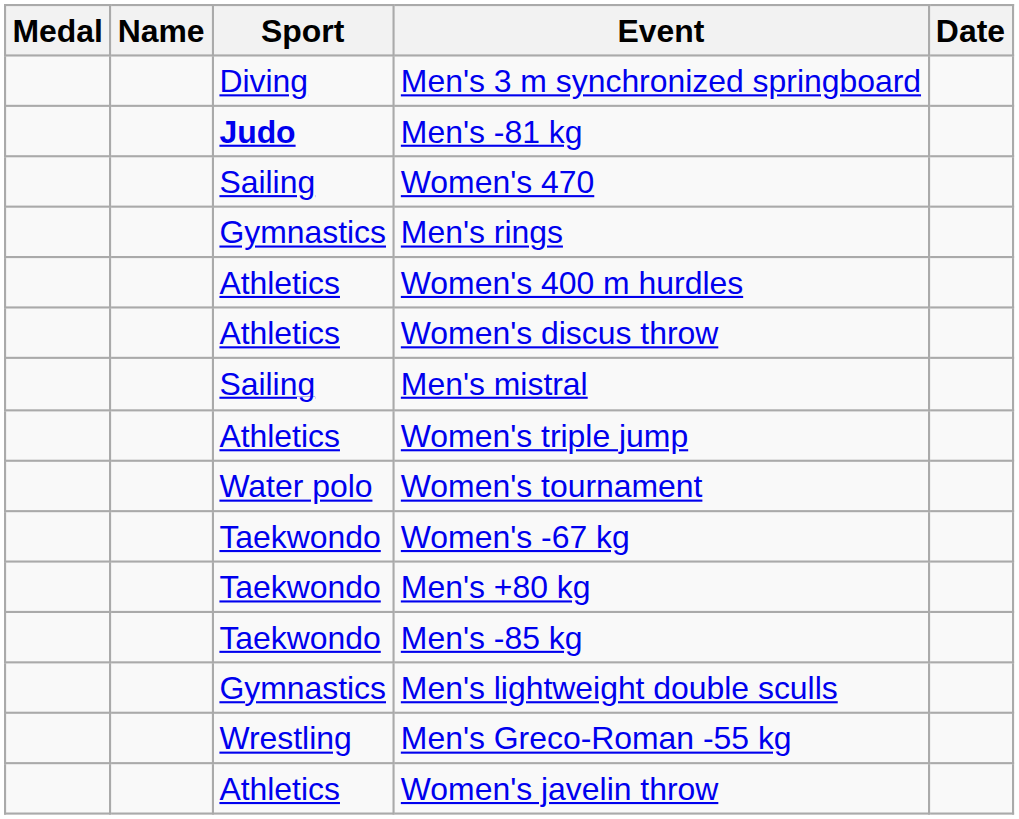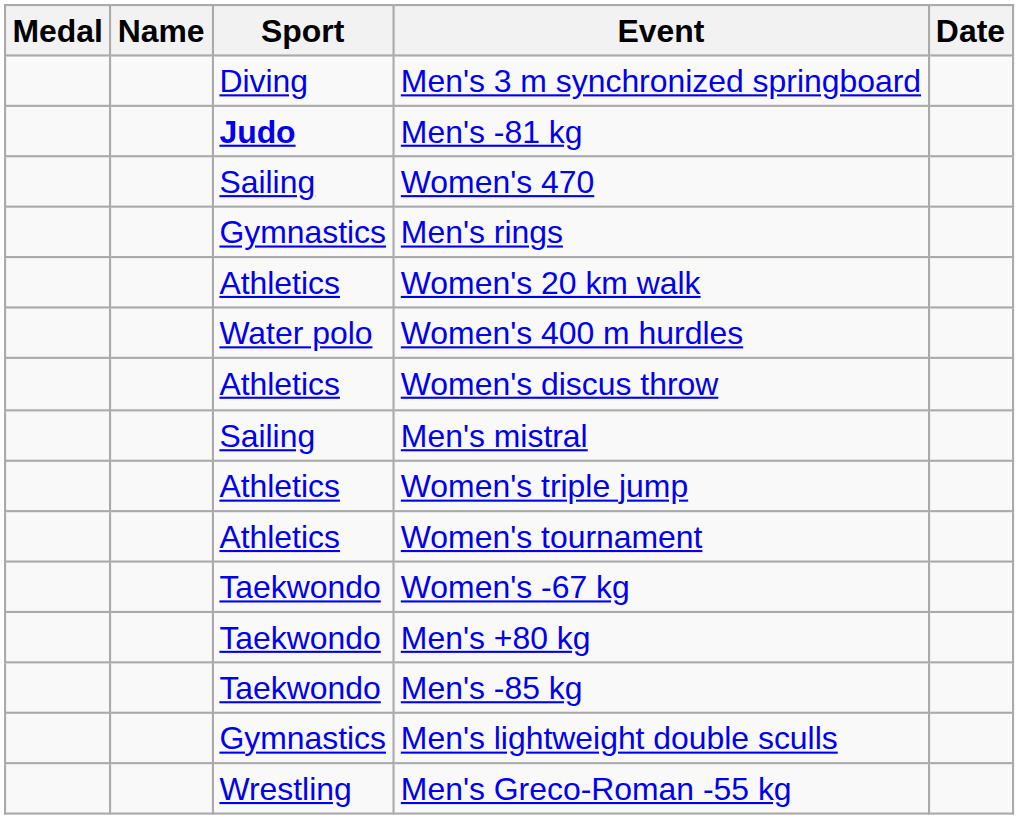 <table class="wikitable sortable" style="font-size:95%">
 <tr>
 <th>Medal</th>
 <th>Name</th>
 <th>Sport</th>
 <th>Event</th>
 <th>Date</th>
 </tr>
 <tr>
 <td></td>
 <td><br></td>
 <td><a href='#'>Diving</a></td>
 <td><a href='#'>Men's 3 m synchronized springboard</a></td>
 <td></td>
 </tr>
 <tr>
 <td></td>
 <td></td>
 <td><strong><a href='#'>Judo</a></strong></td>
 <td><a href='#'>Men's -81 kg</a></td>
 <td></td>
 </tr>
 <tr>
 <td></td>
 <td><br></td>
 <td><a href='#'>Sailing</a></td>
 <td><a href='#'>Women's 470</a></td>
 <td></td>
 </tr>
 <tr>
 <td></td>
 <td></td>
 <td><a href='#'>Gymnastics</a></td>
 <td><a href='#'>Men's rings</a></td>
 <td></td>
 </tr>
 <tr>
 <td></td>
 <td></td>
 <td><a href='#'>Athletics</a></td>
+<td><a href='#'>Women's 20 km walk</a></td>
+<td></td>
+</tr>
+<tr>
+<td></td>
+<td></td>
+<td><a href='#'>Water polo</a></td>
 <td><a href='#'>Women's 400 m hurdles</a></td>
 <td></td>
 </tr>
 <tr>
 <td></td>
 <td></td>
 <td><a href='#'>Athletics</a></td>
 <td><a href='#'>Women's discus throw</a></td>
 <td></td>
 </tr>
 <tr>
 <td></td>
 <td></td>
 <td><a href='#'>Sailing</a></td>
 <td><a href='#'>Men's mistral</a></td>
 <td></td>
 </tr>
 <tr>
 <td></td>
 <td></td>
 <td><a href='#'>Athletics</a></td>
 <td><a href='#'>Women's triple jump</a></td>
 <td></td>
 </tr>
 <tr>
 <td></td>
 <td><br></td>
-<td><a href='#'>Water polo</a></td>
+<td><a href='#'>Athletics</a></td>
 <td><a href='#'>Women's tournament</a></td>
 <td></td>
 </tr>
 <tr>
 <td></td>
 <td></td>
 <td><a href='#'>Taekwondo</a></td>
 <td><a href='#'>Women's -67 kg</a></td>
 <td></td>
 </tr>
 <tr>
 <td></td>
 <td></td>
 <td><a href='#'>Taekwondo</a></td>
 <td><a href='#'>Men's +80 kg</a></td>
 <td></td>
 </tr>
 <tr>
 <td></td>
 <td></td>
 <td><a href='#'>Taekwondo</a></td>
 <td><a href='#'>Men's -85 kg</a></td>
 <td></td>
 </tr>
 <tr>
 <td></td>
 <td><br></td>
 <td><a href='#'>Gymnastics</a></td>
 <td><a href='#'>Men's lightweight double sculls</a></td>
 <td></td>
 </tr>
 <tr>
 <td></td>
 <td></td>
 <td><a href='#'>Wrestling</a></td>
 <td><a href='#'>Men's Greco-Roman -55 kg</a></td>
 <td></td>
 </tr>
-<tr>
-<td></td>
-<td></td>
-<td><a href='#'>Athletics</a></td>
-<td><a href='#'>Women's javelin throw</a></td>
-<td></td>
-</tr>
 </table>
